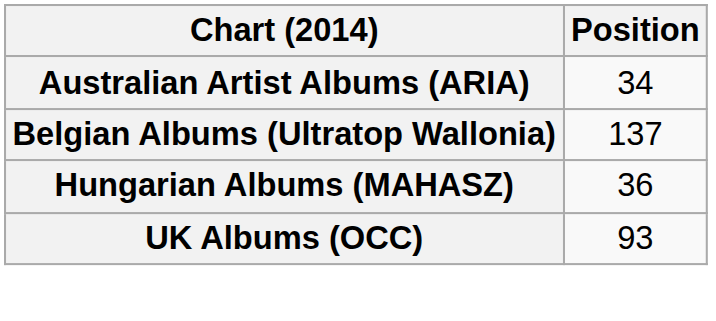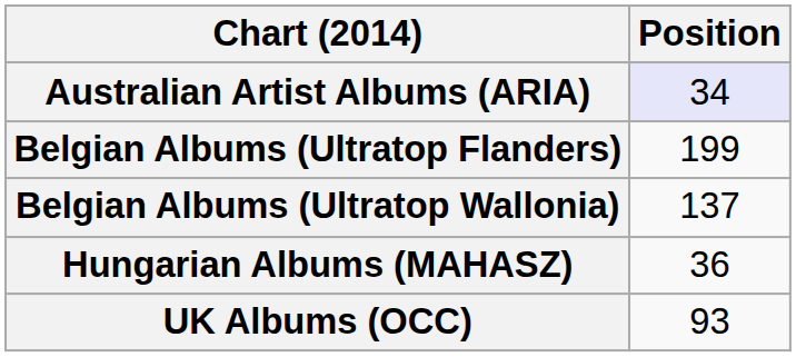 <table class="wikitable sortable plainrowheaders" style="text-align:center">
 <tr>
 <th scope="col">Chart (2014)</th>
 <th scope="col">Position</th>
 </tr>
 <tr>
 <th scope="row">Australian Artist Albums (ARIA)</th>
-<td>34</td>
+<td style="background: lavender;">34</td>
+</tr>
+<tr>
+<th scope="row">Belgian Albums (Ultratop Flanders)</th>
+<td>199</td>
 </tr>
 <tr>
 <th scope="row">Belgian Albums (Ultratop Wallonia)</th>
 <td>137</td>
 </tr>
 <tr>
 <th scope="row">Hungarian Albums (MAHASZ)</th>
 <td>36</td>
 </tr>
 <tr>
 <th scope="row">UK Albums (OCC)</th>
 <td>93</td>
 </tr>
 </table>
